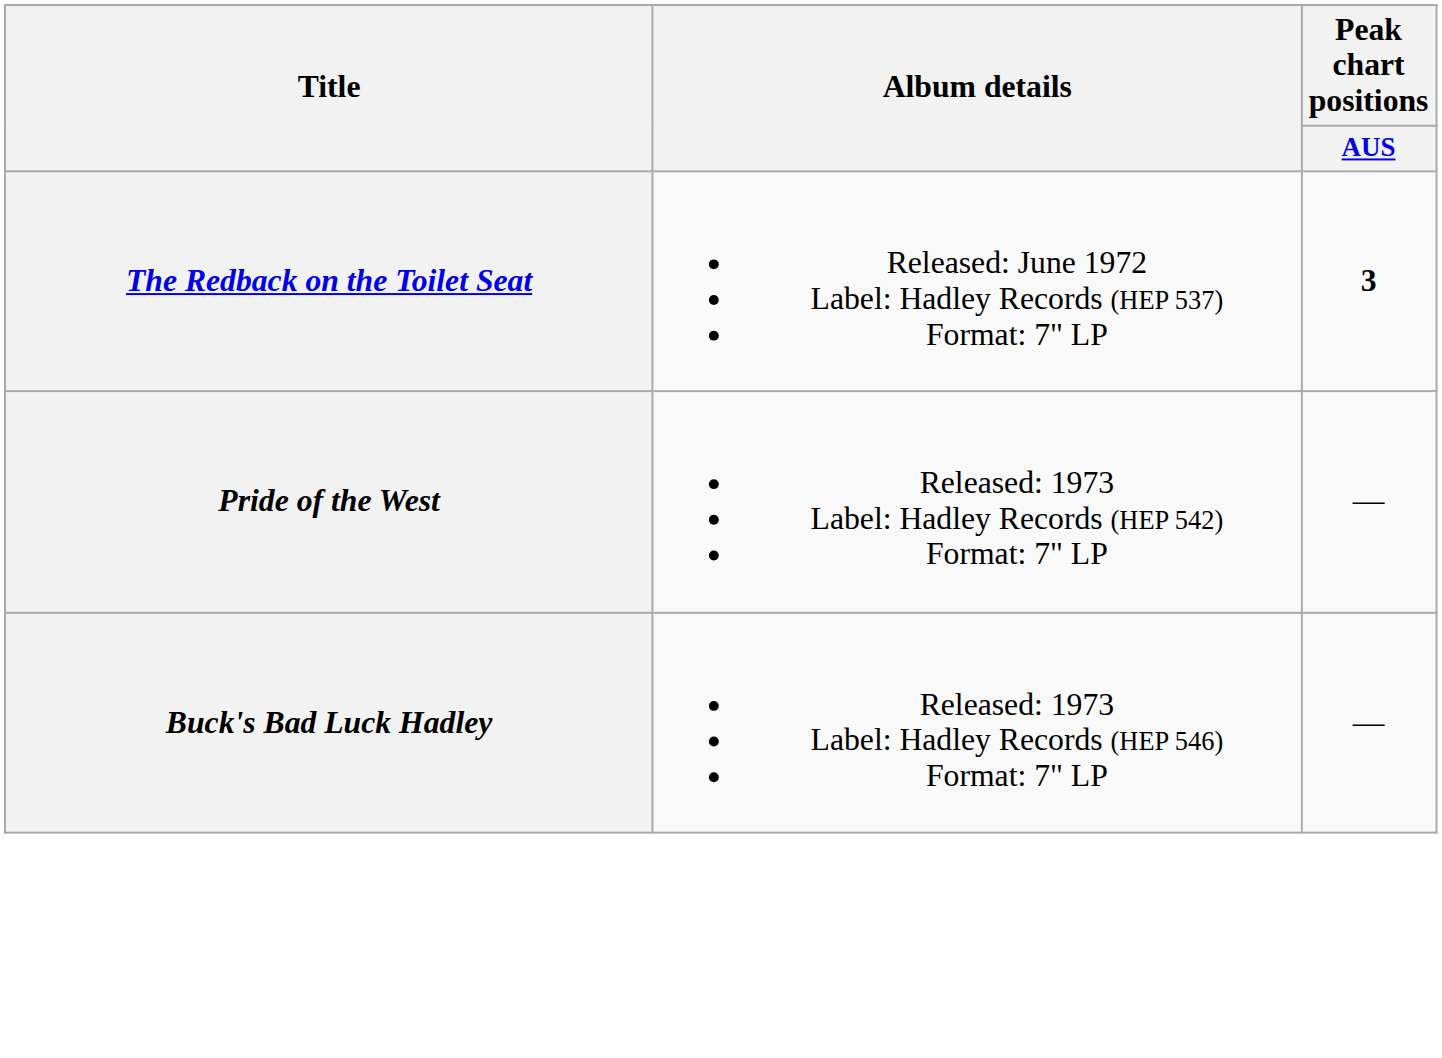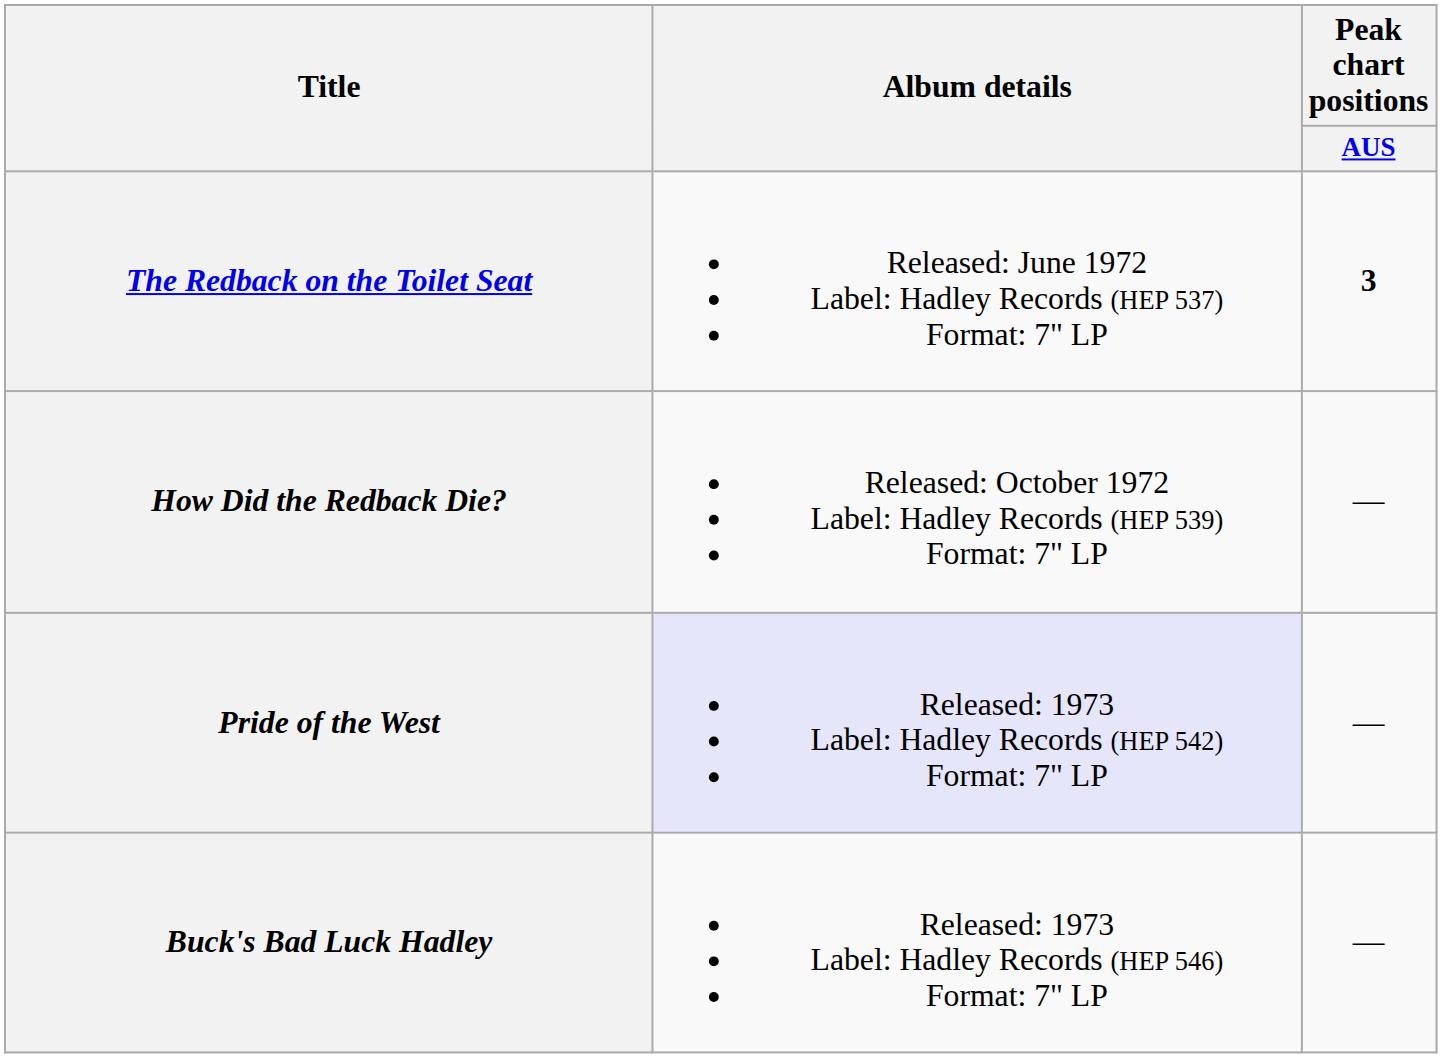 <table class="wikitable plainrowheaders" style="text-align:center;" border="1">
 <tr>
 <th scope="col" rowspan="2" style="width:20em;">Title</th>
 <th scope="col" rowspan="2" style="width:20em;">Album details</th>
 <th scope="col" colspan="1">Peak chart<br>positions</th>
 </tr>
 <tr>
 <th style="width:3em;font-size:85%"><a href='#'>AUS</a><br></th>
 </tr>
 <tr>
 <th scope="row"><em><a href='#'>The Redback on the Toilet Seat</a></em></th>
 <td><br><ul><li>Released: June 1972</li><li>Label: Hadley Records <small>(HEP 537)</small></li><li>Format: 7" LP</li></ul></td>
 <td><strong>3</strong></td>
 </tr>
 <tr>
+<th scope="row"><em>How Did the Redback Die?</em></th>
+<td><br><ul><li>Released: October 1972</li><li>Label: Hadley Records <small>(HEP 539)</small></li><li>Format: 7" LP</li></ul></td>
+<td>—</td>
+</tr>
+<tr>
 <th scope="row"><em>Pride of the West</em></th>
-<td><br><ul><li>Released: 1973</li><li>Label: Hadley Records <small>(HEP 542)</small></li><li>Format: 7" LP</li></ul></td>
+<td style="background: lavender;"><br><ul><li>Released: 1973</li><li>Label: Hadley Records <small>(HEP 542)</small></li><li>Format: 7" LP</li></ul></td>
 <td>—</td>
 </tr>
 <tr>
 <th scope="row"><em>Buck's Bad Luck Hadley</em></th>
 <td><br><ul><li>Released: 1973</li><li>Label: Hadley Records <small>(HEP 546)</small></li><li>Format: 7" LP</li></ul></td>
 <td>—</td>
 </tr>
 </table>
